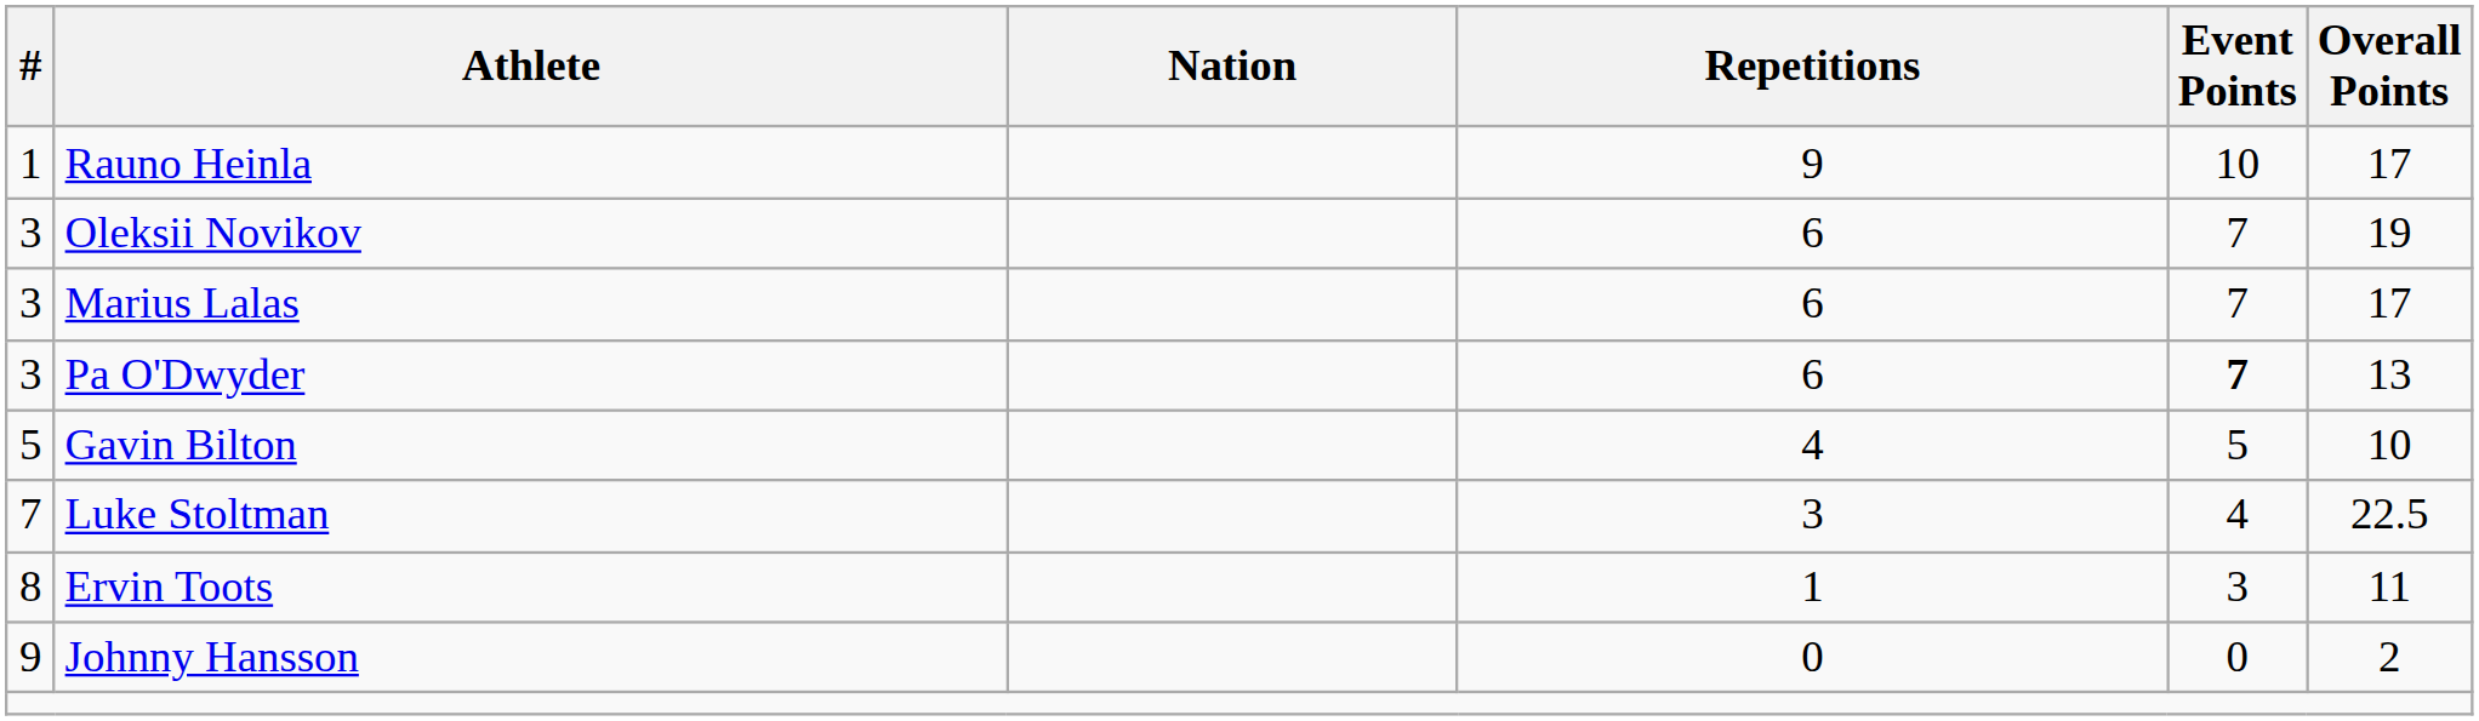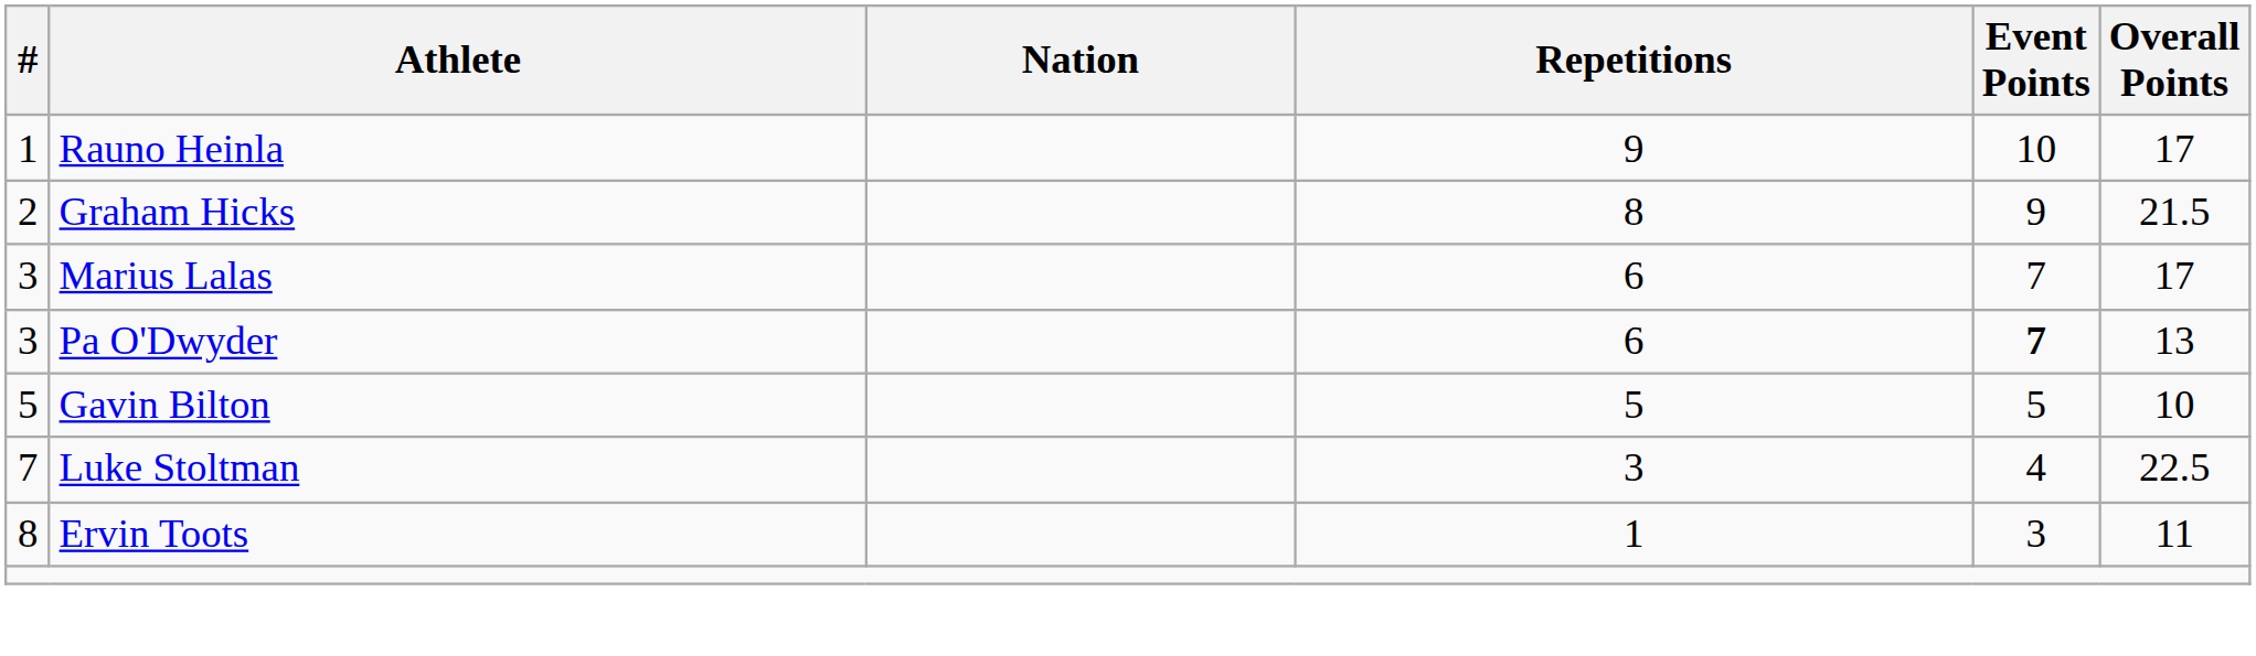 <table class="wikitable sortable" style="text-align:center;width: 70%;">
 <tr>
 <th scope="col" style="width: 10px;">#</th>
 <th scope="col">Athlete</th>
 <th scope="col">Nation</th>
 <th scope="col">Repetitions</th>
 <th scope="col" style="width: 10px;">Event Points</th>
 <th scope="col" style="width: 10px;">Overall Points</th>
 </tr>
 <tr>
 <td>1</td>
 <td align=left><a href='#'>Rauno Heinla</a></td>
 <td align=left></td>
 <td>9</td>
 <td>10</td>
 <td>17</td>
 </tr>
 <tr>
-<td>3</td>
-<td align=left><a href='#'>Oleksii Novikov</a></td>
+<td>2</td>
+<td align=left><a href='#'>Graham Hicks</a></td>
 <td align=left></td>
-<td>6</td>
-<td>7</td>
-<td>19</td>
+<td>8</td>
+<td>9</td>
+<td>21.5</td>
 </tr>
 <tr>
 <td>3</td>
 <td align=left><a href='#'>Marius Lalas</a></td>
 <td align=left></td>
 <td>6</td>
 <td>7</td>
 <td>17</td>
 </tr>
 <tr>
 <td>3</td>
 <td align=left><a href='#'>Pa O'Dwyder</a></td>
 <td align=left></td>
 <td>6</td>
 <td><strong>7</strong></td>
 <td>13</td>
 </tr>
 <tr>
 <td>5</td>
 <td align=left><a href='#'>Gavin Bilton</a></td>
 <td align=left></td>
-<td>4</td>
+<td>5</td>
 <td>5</td>
 <td>10</td>
 </tr>
 <tr>
 <td>7</td>
 <td align=left><a href='#'>Luke Stoltman</a></td>
 <td align=left></td>
 <td>3</td>
 <td>4</td>
 <td>22.5</td>
 </tr>
 <tr>
 <td>8</td>
 <td align=left><a href='#'>Ervin Toots</a></td>
 <td align=left></td>
 <td>1</td>
 <td>3</td>
 <td>11</td>
 </tr>
-<tr>
-<td>9</td>
-<td align=left><a href='#'>Johnny Hansson</a></td>
-<td align=left></td>
-<td>0</td>
-<td>0</td>
-<td>2</td>
-</tr>
 <tr class="sortbottom">
 <td colspan="6"></td>
 </tr>
 </table>
